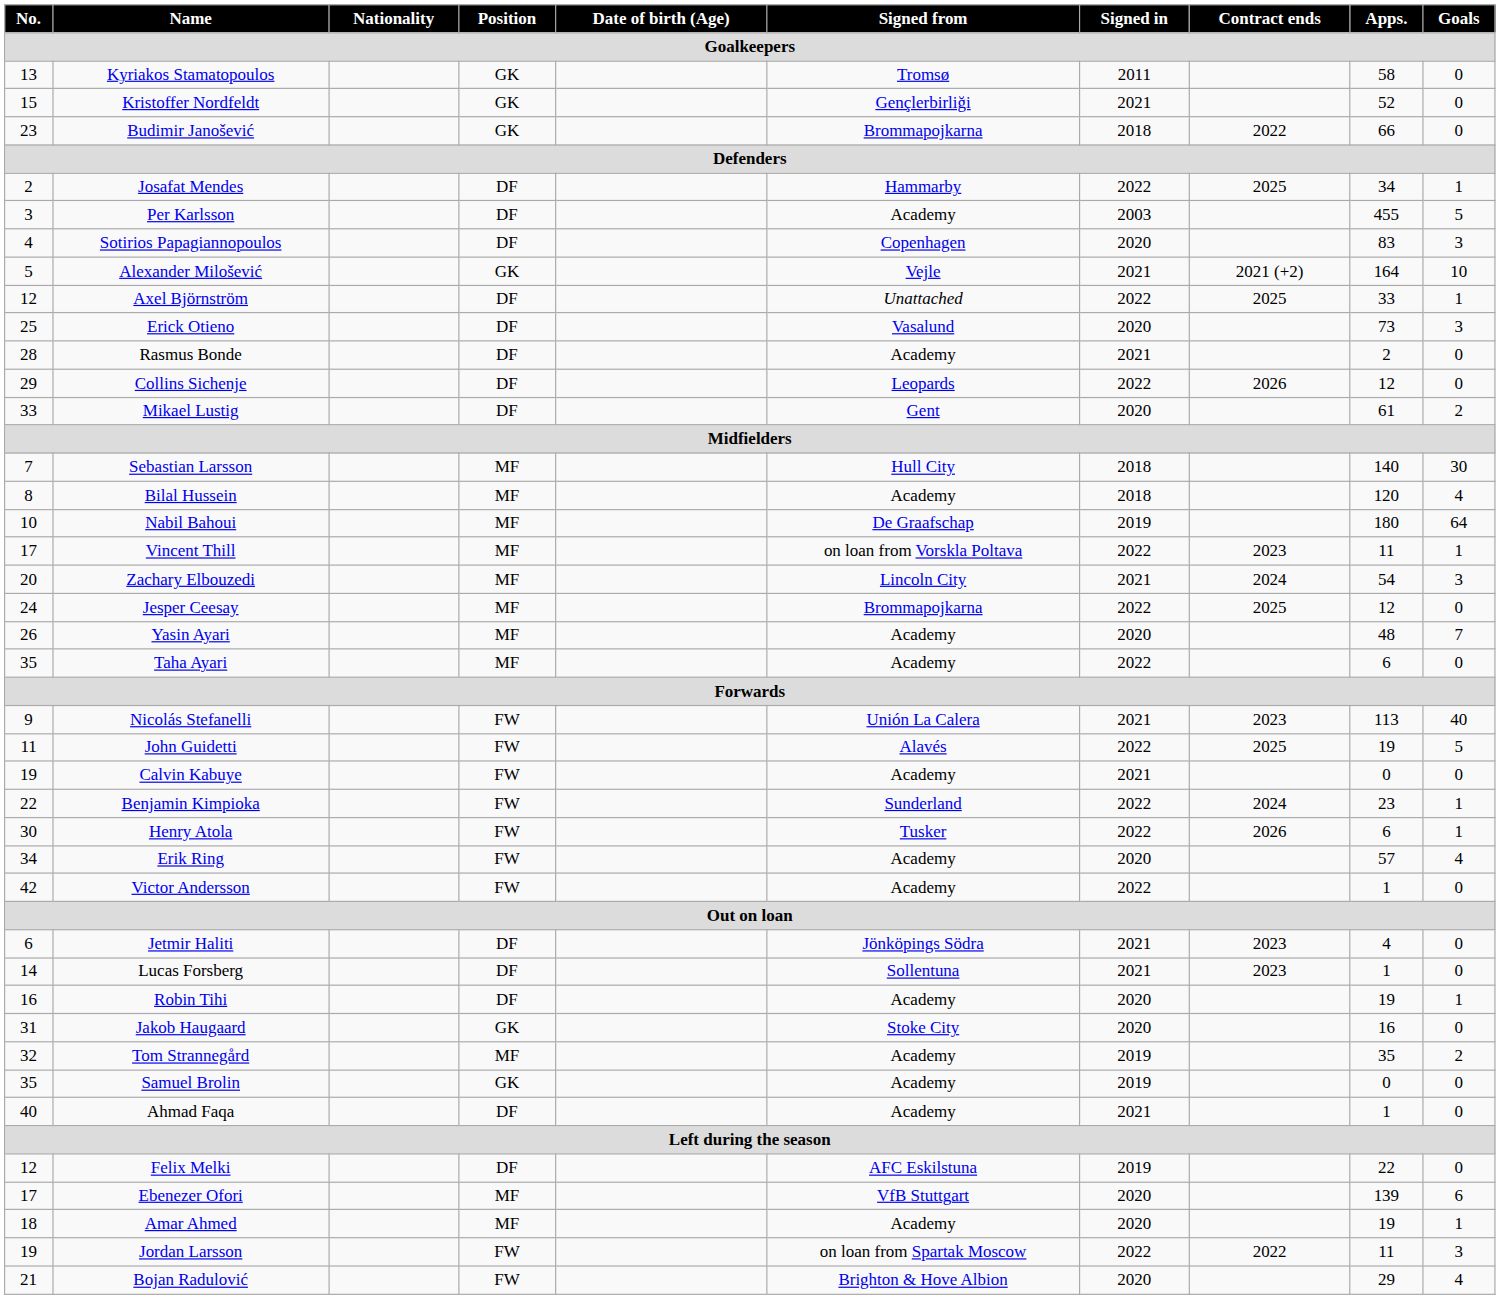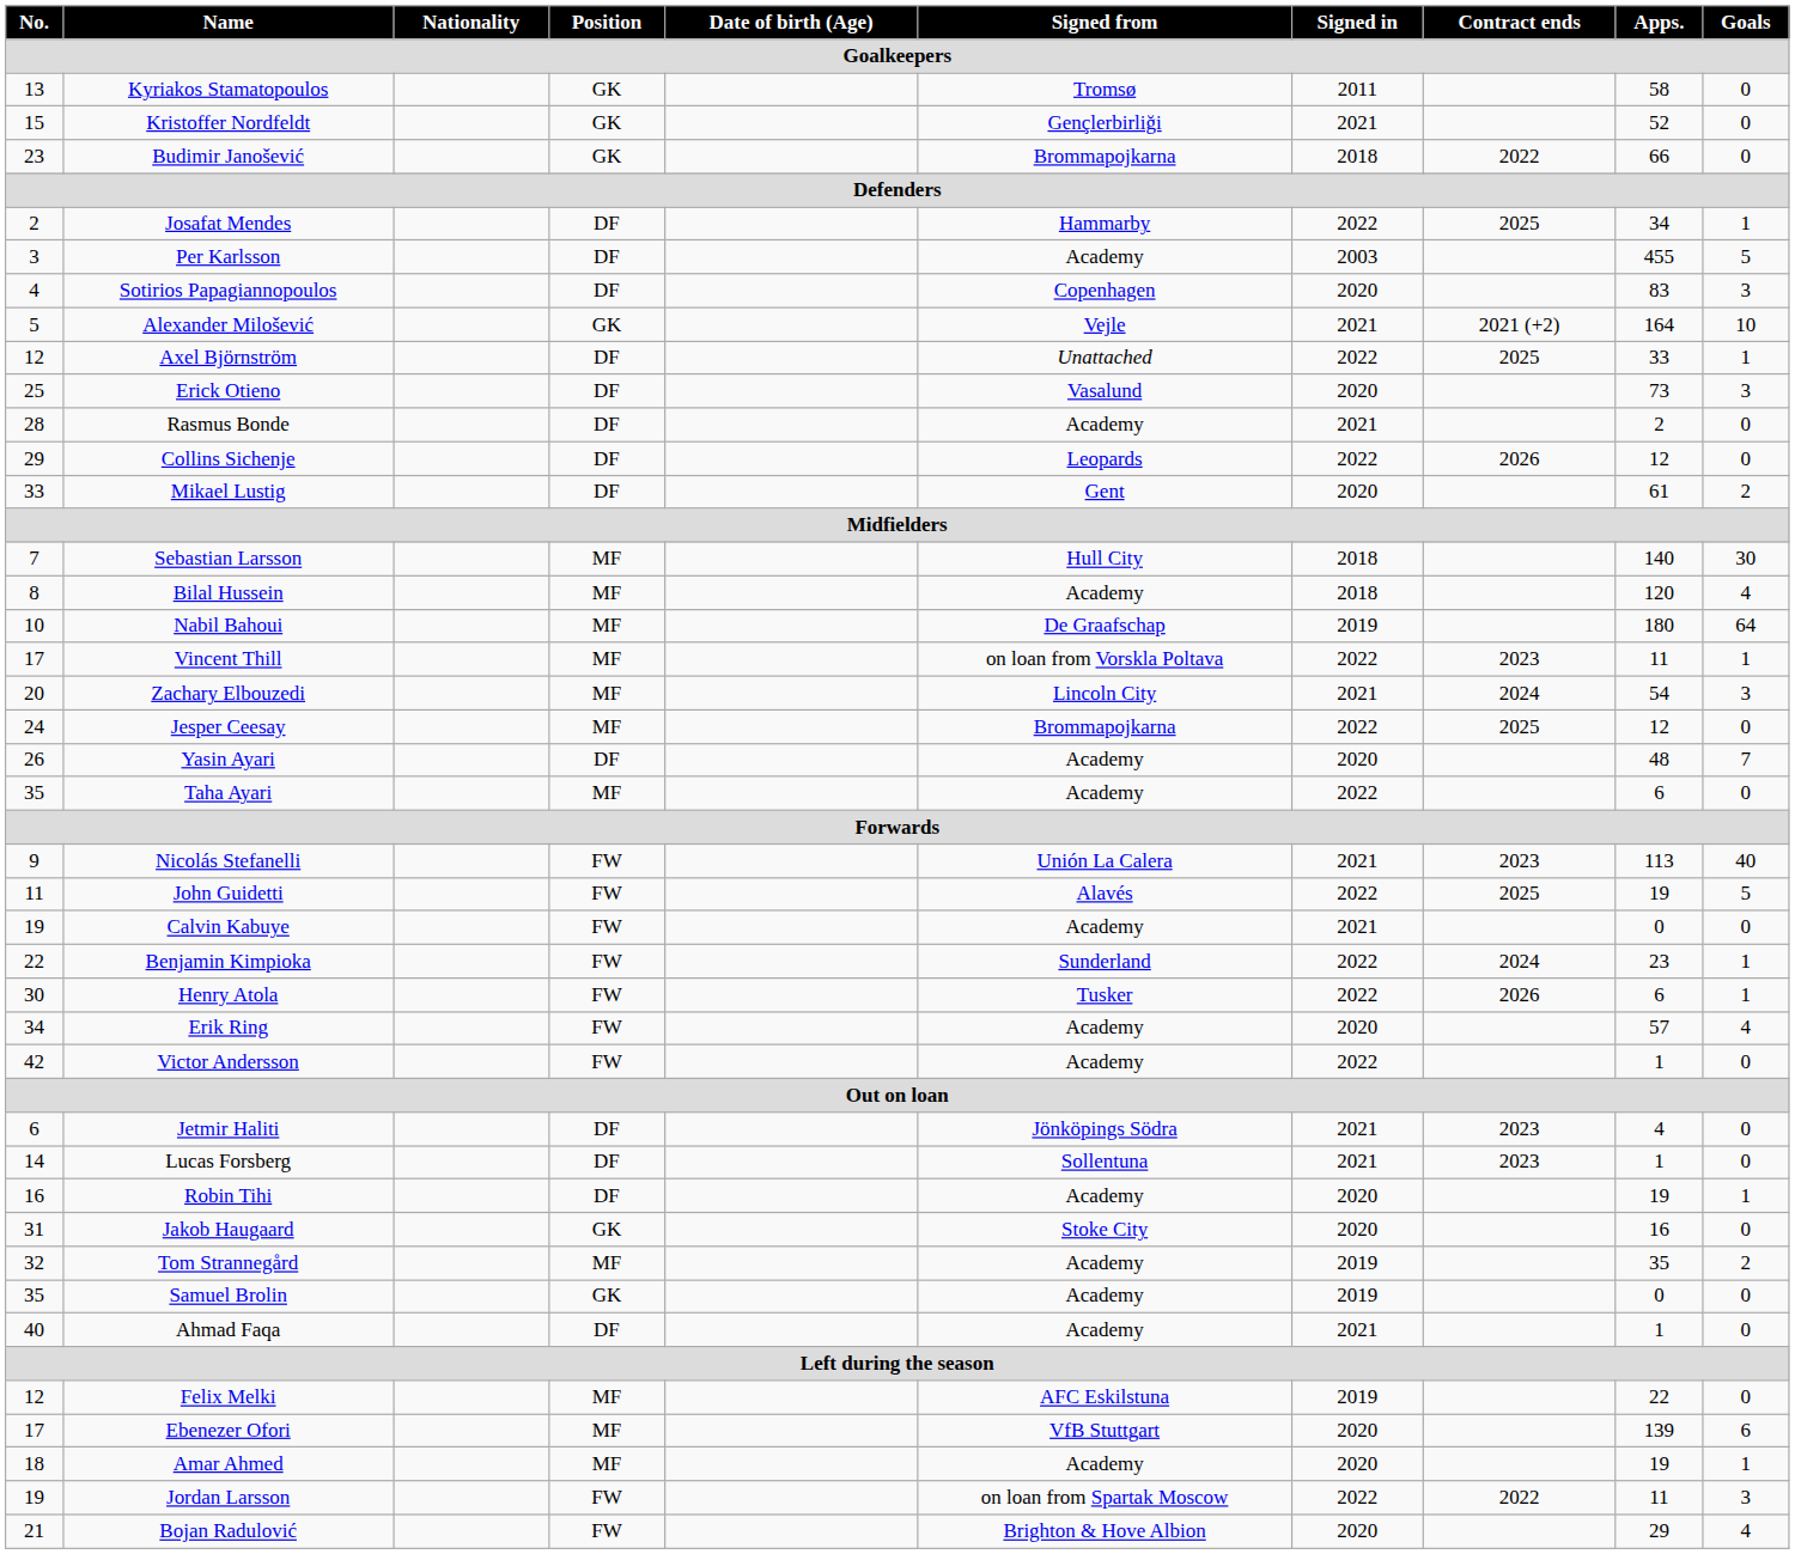 <table class="wikitable"  style="text-align:center; font-size:90%; width:100%;">
 <tr>
 <th style="background:#000000; color:white; text-align:center;">No.</th>
 <th style="background:#000000; color:white; text-align:center;">Name</th>
 <th style="background:#000000; color:white; text-align:center;">Nationality</th>
 <th style="background:#000000; color:white; text-align:center;">Position</th>
 <th style="background:#000000; color:white; text-align:center;">Date of birth (Age)</th>
 <th style="background:#000000; color:white; text-align:center;">Signed from</th>
 <th style="background:#000000; color:white; text-align:center;">Signed in</th>
 <th style="background:#000000; color:white; text-align:center;">Contract ends</th>
 <th style="background:#000000; color:white; text-align:center;">Apps.</th>
 <th style="background:#000000; color:white; text-align:center;">Goals</th>
 </tr>
 <tr>
 <th colspan="11"  style="background:#dcdcdc; text-align:center;">Goalkeepers</th>
 </tr>
 <tr>
 <td>13</td>
 <td><a href='#'>Kyriakos Stamatopoulos</a></td>
 <td></td>
 <td>GK</td>
 <td></td>
 <td><a href='#'>Tromsø</a></td>
 <td>2011</td>
 <td></td>
 <td>58</td>
 <td>0</td>
 </tr>
 <tr>
 <td>15</td>
 <td><a href='#'>Kristoffer Nordfeldt</a></td>
 <td></td>
 <td>GK</td>
 <td></td>
 <td><a href='#'>Gençlerbirliği</a></td>
 <td>2021</td>
 <td></td>
 <td>52</td>
 <td>0</td>
 </tr>
 <tr>
 <td>23</td>
 <td><a href='#'>Budimir Janošević</a></td>
 <td></td>
 <td>GK</td>
 <td></td>
 <td><a href='#'>Brommapojkarna</a></td>
 <td>2018</td>
 <td>2022</td>
 <td>66</td>
 <td>0</td>
 </tr>
 <tr>
 <th colspan="11"  style="background:#dcdcdc; text-align:center;">Defenders</th>
 </tr>
 <tr>
 <td>2</td>
 <td><a href='#'>Josafat Mendes</a></td>
 <td></td>
 <td>DF</td>
 <td></td>
 <td><a href='#'>Hammarby</a></td>
 <td>2022</td>
 <td>2025</td>
 <td>34</td>
 <td>1</td>
 </tr>
 <tr>
 <td>3</td>
 <td><a href='#'>Per Karlsson</a></td>
 <td></td>
 <td>DF</td>
 <td></td>
 <td>Academy</td>
 <td>2003</td>
 <td></td>
 <td>455</td>
 <td>5</td>
 </tr>
 <tr>
 <td>4</td>
 <td><a href='#'>Sotirios Papagiannopoulos</a></td>
 <td></td>
 <td>DF</td>
 <td></td>
 <td><a href='#'>Copenhagen</a></td>
 <td>2020</td>
 <td></td>
 <td>83</td>
 <td>3</td>
 </tr>
 <tr>
 <td>5</td>
 <td><a href='#'>Alexander Milošević</a></td>
 <td></td>
 <td>GK</td>
 <td></td>
 <td><a href='#'>Vejle</a></td>
 <td>2021</td>
 <td>2021 (+2)</td>
 <td>164</td>
 <td>10</td>
 </tr>
 <tr>
 <td>12</td>
 <td><a href='#'>Axel Björnström</a></td>
 <td></td>
 <td>DF</td>
 <td></td>
 <td><em>Unattached</em></td>
 <td>2022</td>
 <td>2025</td>
 <td>33</td>
 <td>1</td>
 </tr>
 <tr>
 <td>25</td>
 <td><a href='#'>Erick Otieno</a></td>
 <td></td>
 <td>DF</td>
 <td></td>
 <td><a href='#'>Vasalund</a></td>
 <td>2020</td>
 <td></td>
 <td>73</td>
 <td>3</td>
 </tr>
 <tr>
 <td>28</td>
 <td>Rasmus Bonde</td>
 <td></td>
 <td>DF</td>
 <td></td>
 <td>Academy</td>
 <td>2021</td>
 <td></td>
 <td>2</td>
 <td>0</td>
 </tr>
 <tr>
 <td>29</td>
 <td><a href='#'>Collins Sichenje</a></td>
 <td></td>
 <td>DF</td>
 <td></td>
 <td><a href='#'>Leopards</a></td>
 <td>2022</td>
 <td>2026</td>
 <td>12</td>
 <td>0</td>
 </tr>
 <tr>
 <td>33</td>
 <td><a href='#'>Mikael Lustig</a></td>
 <td></td>
 <td>DF</td>
 <td></td>
 <td><a href='#'>Gent</a></td>
 <td>2020</td>
 <td></td>
 <td>61</td>
 <td>2</td>
 </tr>
 <tr>
 <th colspan="11"  style="background:#dcdcdc; text-align:center;">Midfielders</th>
 </tr>
 <tr>
 <td>7</td>
 <td><a href='#'>Sebastian Larsson</a></td>
 <td></td>
 <td>MF</td>
 <td></td>
 <td><a href='#'>Hull City</a></td>
 <td>2018</td>
 <td></td>
 <td>140</td>
 <td>30</td>
 </tr>
 <tr>
 <td>8</td>
 <td><a href='#'>Bilal Hussein</a></td>
 <td></td>
 <td>MF</td>
 <td></td>
 <td>Academy</td>
 <td>2018</td>
 <td></td>
 <td>120</td>
 <td>4</td>
 </tr>
 <tr>
 <td>10</td>
 <td><a href='#'>Nabil Bahoui</a></td>
 <td></td>
 <td>MF</td>
 <td></td>
 <td><a href='#'>De Graafschap</a></td>
 <td>2019</td>
 <td></td>
 <td>180</td>
 <td>64</td>
 </tr>
 <tr>
 <td>17</td>
 <td><a href='#'>Vincent Thill</a></td>
 <td></td>
 <td>MF</td>
 <td></td>
 <td>on loan from <a href='#'>Vorskla Poltava</a></td>
 <td>2022</td>
 <td>2023</td>
 <td>11</td>
 <td>1</td>
 </tr>
 <tr>
 <td>20</td>
 <td><a href='#'>Zachary Elbouzedi</a></td>
 <td></td>
 <td>MF</td>
 <td></td>
 <td><a href='#'>Lincoln City</a></td>
 <td>2021</td>
 <td>2024</td>
 <td>54</td>
 <td>3</td>
 </tr>
 <tr>
 <td>24</td>
 <td><a href='#'>Jesper Ceesay</a></td>
 <td></td>
 <td>MF</td>
 <td></td>
 <td><a href='#'>Brommapojkarna</a></td>
 <td>2022</td>
 <td>2025</td>
 <td>12</td>
 <td>0</td>
 </tr>
 <tr>
 <td>26</td>
 <td><a href='#'>Yasin Ayari</a></td>
 <td></td>
-<td>MF</td>
+<td>DF</td>
 <td></td>
 <td>Academy</td>
 <td>2020</td>
 <td></td>
 <td>48</td>
 <td>7</td>
 </tr>
 <tr>
 <td>35</td>
 <td><a href='#'>Taha Ayari</a></td>
 <td></td>
 <td>MF</td>
 <td></td>
 <td>Academy</td>
 <td>2022</td>
 <td></td>
 <td>6</td>
 <td>0</td>
 </tr>
 <tr>
 <th colspan="11"  style="background:#dcdcdc; text-align:center;">Forwards</th>
 </tr>
 <tr>
 <td>9</td>
 <td><a href='#'>Nicolás Stefanelli</a></td>
 <td></td>
 <td>FW</td>
 <td></td>
 <td><a href='#'>Unión La Calera</a></td>
 <td>2021</td>
 <td>2023</td>
 <td>113</td>
 <td>40</td>
 </tr>
 <tr>
 <td>11</td>
 <td><a href='#'>John Guidetti</a></td>
 <td></td>
 <td>FW</td>
 <td></td>
 <td><a href='#'>Alavés</a></td>
 <td>2022</td>
 <td>2025</td>
 <td>19</td>
 <td>5</td>
 </tr>
 <tr>
 <td>19</td>
 <td><a href='#'>Calvin Kabuye</a></td>
 <td></td>
 <td>FW</td>
 <td></td>
 <td>Academy</td>
 <td>2021</td>
 <td></td>
 <td>0</td>
 <td>0</td>
 </tr>
 <tr>
 <td>22</td>
 <td><a href='#'>Benjamin Kimpioka</a></td>
 <td></td>
 <td>FW</td>
 <td></td>
 <td><a href='#'>Sunderland</a></td>
 <td>2022</td>
 <td>2024</td>
 <td>23</td>
 <td>1</td>
 </tr>
 <tr>
 <td>30</td>
 <td><a href='#'>Henry Atola</a></td>
 <td></td>
 <td>FW</td>
 <td></td>
 <td><a href='#'>Tusker</a></td>
 <td>2022</td>
 <td>2026</td>
 <td>6</td>
 <td>1</td>
 </tr>
 <tr>
 <td>34</td>
 <td><a href='#'>Erik Ring</a></td>
 <td></td>
 <td>FW</td>
 <td></td>
 <td>Academy</td>
 <td>2020</td>
 <td></td>
 <td>57</td>
 <td>4</td>
 </tr>
 <tr>
 <td>42</td>
 <td><a href='#'>Victor Andersson</a></td>
 <td></td>
 <td>FW</td>
 <td></td>
 <td>Academy</td>
 <td>2022</td>
 <td></td>
 <td>1</td>
 <td>0</td>
 </tr>
 <tr>
 <th colspan="11"  style="background:#dcdcdc; text-align:center;">Out on loan</th>
 </tr>
 <tr>
 <td>6</td>
 <td><a href='#'>Jetmir Haliti</a></td>
 <td></td>
 <td>DF</td>
 <td></td>
 <td><a href='#'>Jönköpings Södra</a></td>
 <td>2021</td>
 <td>2023</td>
 <td>4</td>
 <td>0</td>
 </tr>
 <tr>
 <td>14</td>
 <td>Lucas Forsberg</td>
 <td></td>
 <td>DF</td>
 <td></td>
 <td><a href='#'>Sollentuna</a></td>
 <td>2021</td>
 <td>2023</td>
 <td>1</td>
 <td>0</td>
 </tr>
 <tr>
 <td>16</td>
 <td><a href='#'>Robin Tihi</a></td>
 <td></td>
 <td>DF</td>
 <td></td>
 <td>Academy</td>
 <td>2020</td>
 <td></td>
 <td>19</td>
 <td>1</td>
 </tr>
 <tr>
 <td>31</td>
 <td><a href='#'>Jakob Haugaard</a></td>
 <td></td>
 <td>GK</td>
 <td></td>
 <td><a href='#'>Stoke City</a></td>
 <td>2020</td>
 <td></td>
 <td>16</td>
 <td>0</td>
 </tr>
 <tr>
 <td>32</td>
 <td><a href='#'>Tom Strannegård</a></td>
 <td></td>
 <td>MF</td>
 <td></td>
 <td>Academy</td>
 <td>2019</td>
 <td></td>
 <td>35</td>
 <td>2</td>
 </tr>
 <tr>
 <td>35</td>
 <td><a href='#'>Samuel Brolin</a></td>
 <td></td>
 <td>GK</td>
 <td></td>
 <td>Academy</td>
 <td>2019</td>
 <td></td>
 <td>0</td>
 <td>0</td>
 </tr>
 <tr>
 <td>40</td>
 <td>Ahmad Faqa</td>
 <td></td>
 <td>DF</td>
 <td></td>
 <td>Academy</td>
 <td>2021</td>
 <td></td>
 <td>1</td>
 <td>0</td>
 </tr>
 <tr>
 <th colspan="11"  style="background:#dcdcdc; text-align:center;">Left during the season</th>
 </tr>
 <tr>
 <td>12</td>
 <td><a href='#'>Felix Melki</a></td>
 <td></td>
-<td>DF</td>
+<td>MF</td>
 <td></td>
 <td><a href='#'>AFC Eskilstuna</a></td>
 <td>2019</td>
 <td></td>
 <td>22</td>
 <td>0</td>
 </tr>
 <tr>
 <td>17</td>
 <td><a href='#'>Ebenezer Ofori</a></td>
 <td></td>
 <td>MF</td>
 <td></td>
 <td><a href='#'>VfB Stuttgart</a></td>
 <td>2020</td>
 <td></td>
 <td>139</td>
 <td>6</td>
 </tr>
 <tr>
 <td>18</td>
 <td><a href='#'>Amar Ahmed</a></td>
 <td></td>
 <td>MF</td>
 <td></td>
 <td>Academy</td>
 <td>2020</td>
 <td></td>
 <td>19</td>
 <td>1</td>
 </tr>
 <tr>
 <td>19</td>
 <td><a href='#'>Jordan Larsson</a></td>
 <td></td>
 <td>FW</td>
 <td></td>
 <td>on loan from <a href='#'>Spartak Moscow</a></td>
 <td>2022</td>
 <td>2022</td>
 <td>11</td>
 <td>3</td>
 </tr>
 <tr>
 <td>21</td>
 <td><a href='#'>Bojan Radulović</a></td>
 <td></td>
 <td>FW</td>
 <td></td>
 <td><a href='#'>Brighton & Hove Albion</a></td>
 <td>2020</td>
 <td></td>
 <td>29</td>
 <td>4</td>
 </tr>
 </table>
